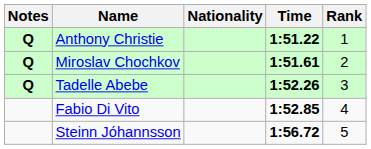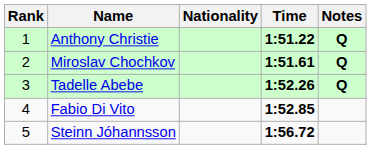 <table class="wikitable sortable" style="text-align:center">
 <tr>
-<th>Notes</th>
+<th>Rank</th>
 <th>Name</th>
 <th>Nationality</th>
 <th>Time</th>
-<th>Rank</th>
+<th>Notes</th>
 </tr>
 <tr bgcolor=ccffcc>
-<td><strong>Q</strong></td>
+<td>1</td>
 <td align=left><a href='#'>Anthony Christie</a></td>
 <td align=left></td>
 <td><strong>1:51.22</strong></td>
-<td>1</td>
+<td><strong>Q</strong></td>
 </tr>
 <tr bgcolor=ccffcc>
-<td><strong>Q</strong></td>
+<td>2</td>
 <td align=left><a href='#'>Miroslav Chochkov</a></td>
 <td align=left></td>
 <td><strong>1:51.61</strong></td>
-<td>2</td>
+<td><strong>Q</strong></td>
 </tr>
 <tr bgcolor=ccffcc>
-<td><strong>Q</strong></td>
+<td>3</td>
 <td align=left><a href='#'>Tadelle Abebe</a></td>
 <td align=left></td>
 <td><strong>1:52.26</strong></td>
-<td>3</td>
+<td><strong>Q</strong></td>
 </tr>
 <tr>
-<td></td>
+<td>4</td>
 <td align=left><a href='#'>Fabio Di Vito</a></td>
 <td align=left></td>
 <td><strong>1:52.85</strong></td>
-<td>4</td>
+<td></td>
 </tr>
 <tr>
-<td></td>
+<td>5</td>
 <td align=left><a href='#'>Steinn Jóhannsson</a></td>
 <td align=left></td>
 <td><strong>1:56.72</strong></td>
-<td>5</td>
+<td></td>
 </tr>
 </table>
